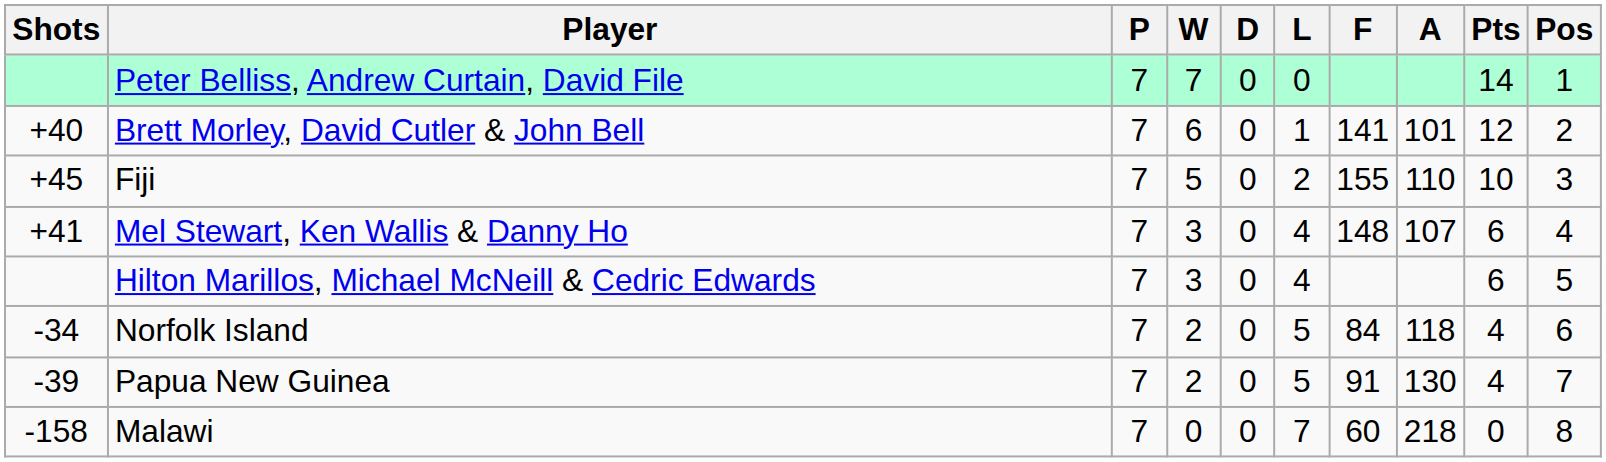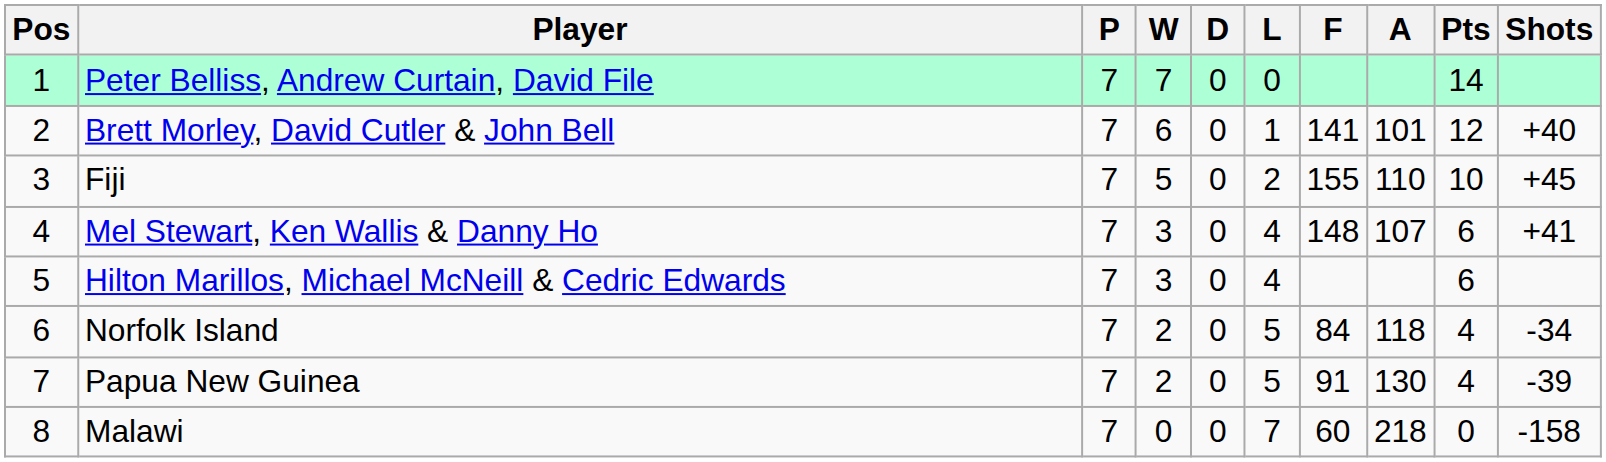 <table class="wikitable" style="font-size: 100%">
 <tr>
-<th width=30>Shots</th>
+<th width=20>Pos</th>
 <th width=500>Player</th>
 <th width=20>P</th>
 <th width=20>W</th>
 <th width=20>D</th>
 <th width=20>L</th>
 <th width=20>F</th>
 <th width=20>A</th>
 <th width=20>Pts</th>
-<th width=20>Pos</th>
+<th width=30>Shots</th>
 </tr>
 <tr align=center style="background: #ADFFD6;">
-<td></td>
+<td>1</td>
 <td align="left"> <a href='#'>Peter Belliss</a>, <a href='#'>Andrew Curtain</a>, <a href='#'>David File</a></td>
 <td>7</td>
 <td>7</td>
 <td>0</td>
 <td>0</td>
 <td></td>
 <td></td>
 <td>14</td>
-<td>1</td>
+<td></td>
 </tr>
 <tr align=center>
-<td>+40</td>
+<td>2</td>
 <td align="left"> <a href='#'>Brett Morley</a>, <a href='#'>David Cutler</a> & <a href='#'>John Bell</a></td>
 <td>7</td>
 <td>6</td>
 <td>0</td>
 <td>1</td>
 <td>141</td>
 <td>101</td>
 <td>12</td>
-<td>2</td>
+<td>+40</td>
 </tr>
 <tr align=center>
-<td>+45</td>
+<td>3</td>
 <td align="left"> Fiji</td>
 <td>7</td>
 <td>5</td>
 <td>0</td>
 <td>2</td>
 <td>155</td>
 <td>110</td>
 <td>10</td>
-<td>3</td>
+<td>+45</td>
 </tr>
 <tr align=center>
-<td>+41</td>
+<td>4</td>
 <td align="left"> <a href='#'>Mel Stewart</a>, <a href='#'>Ken Wallis</a> & <a href='#'>Danny Ho</a></td>
 <td>7</td>
 <td>3</td>
 <td>0</td>
 <td>4</td>
 <td>148</td>
 <td>107</td>
 <td>6</td>
-<td>4</td>
+<td>+41</td>
 </tr>
 <tr align=center>
-<td></td>
+<td>5</td>
 <td align="left"> <a href='#'>Hilton Marillos</a>, <a href='#'>Michael McNeill</a> & <a href='#'>Cedric Edwards</a></td>
 <td>7</td>
 <td>3</td>
 <td>0</td>
 <td>4</td>
 <td></td>
 <td></td>
 <td>6</td>
-<td>5</td>
+<td></td>
 </tr>
 <tr align=center>
-<td>-34</td>
+<td>6</td>
 <td align="left"> Norfolk Island</td>
 <td>7</td>
 <td>2</td>
 <td>0</td>
 <td>5</td>
 <td>84</td>
 <td>118</td>
 <td>4</td>
-<td>6</td>
+<td>-34</td>
 </tr>
 <tr align=center>
-<td>-39</td>
+<td>7</td>
 <td align="left"> Papua New Guinea</td>
 <td>7</td>
 <td>2</td>
 <td>0</td>
 <td>5</td>
 <td>91</td>
 <td>130</td>
 <td>4</td>
-<td>7</td>
+<td>-39</td>
 </tr>
 <tr align=center>
-<td>-158</td>
+<td>8</td>
 <td align="left"> Malawi</td>
 <td>7</td>
 <td>0</td>
 <td>0</td>
 <td>7</td>
 <td>60</td>
 <td>218</td>
 <td>0</td>
-<td>8</td>
+<td>-158</td>
 </tr>
 </table>
